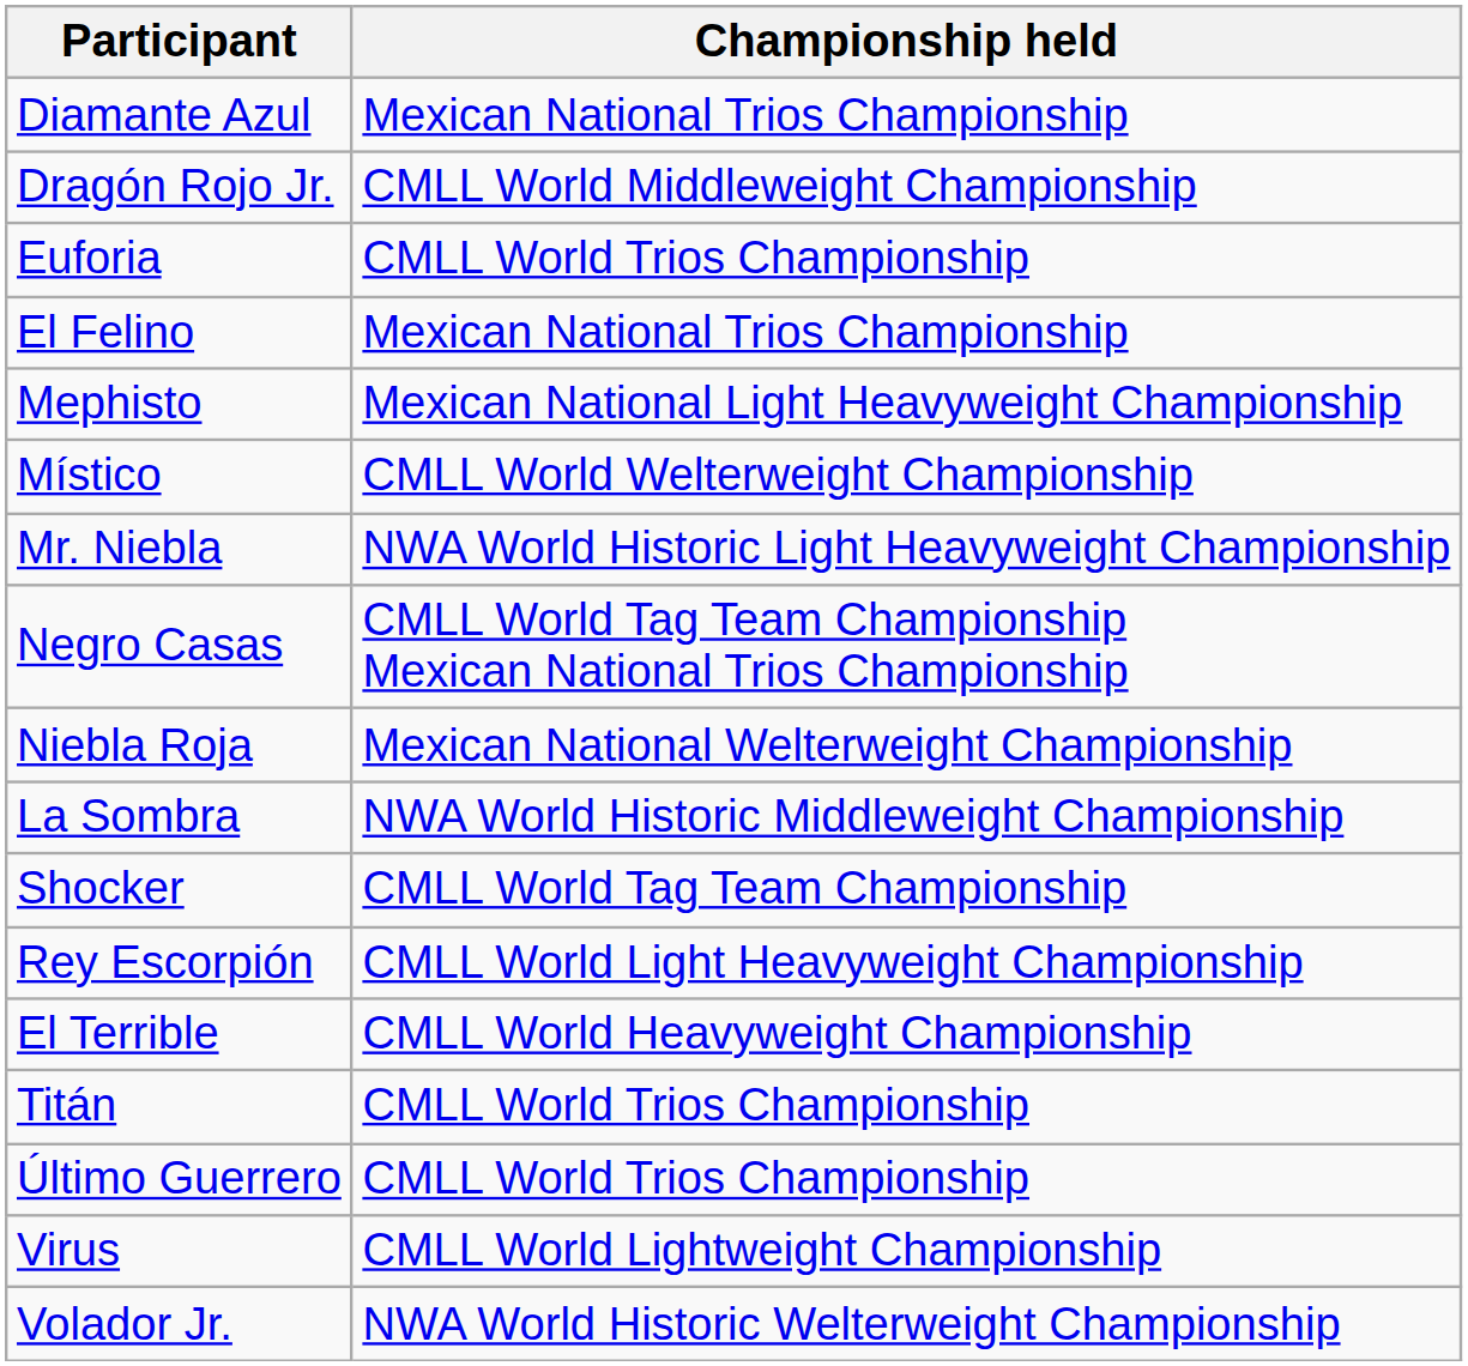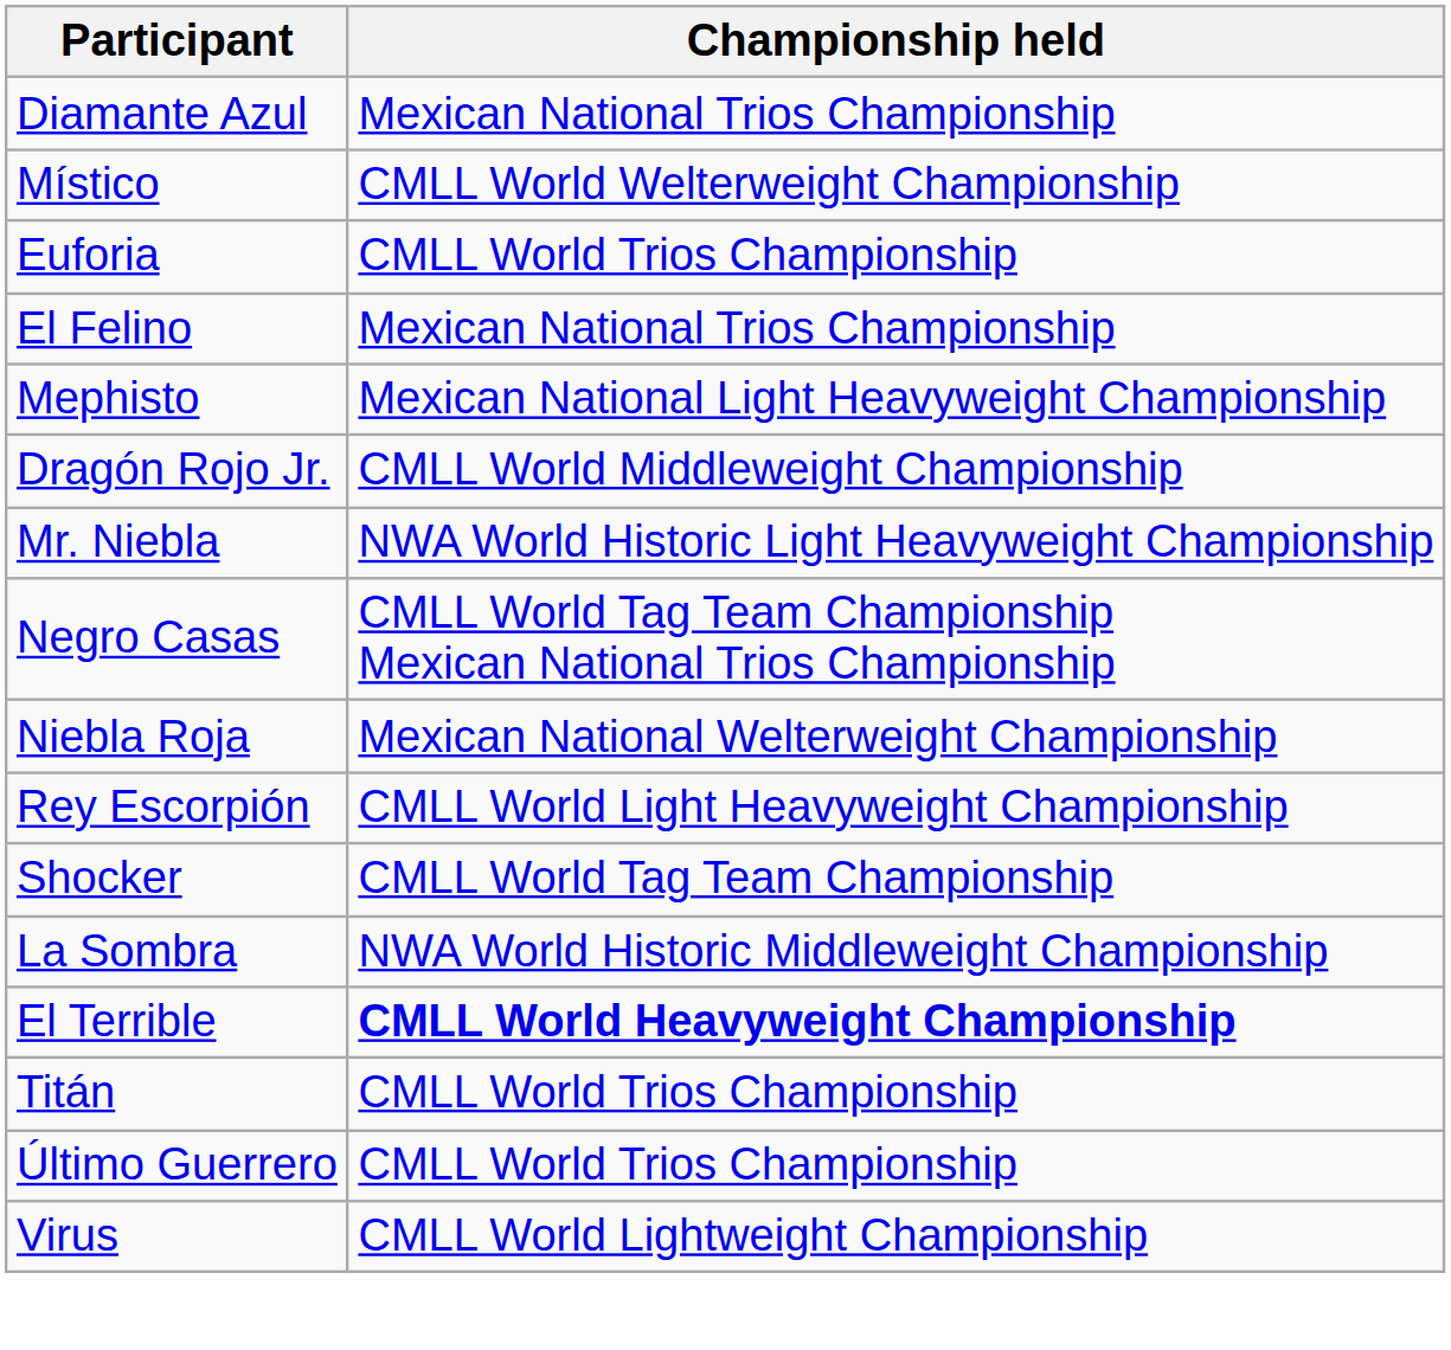 <table class="wikitable sortable">
 <tr>
 <th><strong>Participant</strong></th>
 <th><strong>Championship held</strong></th>
 </tr>
 <tr>
 <td><a href='#'>Diamante Azul</a></td>
 <td><a href='#'>Mexican National Trios Championship</a></td>
 </tr>
 <tr>
-<td><a href='#'>Dragón Rojo Jr.</a></td>
-<td><a href='#'>CMLL World Middleweight Championship</a></td>
+<td><a href='#'>Místico</a></td>
+<td><a href='#'>CMLL World Welterweight Championship</a></td>
 </tr>
 <tr>
 <td><a href='#'>Euforia</a></td>
 <td><a href='#'>CMLL World Trios Championship</a></td>
 </tr>
 <tr>
 <td><a href='#'>El Felino</a></td>
 <td><a href='#'>Mexican National Trios Championship</a></td>
 </tr>
 <tr>
 <td><a href='#'>Mephisto</a></td>
 <td><a href='#'>Mexican National Light Heavyweight Championship</a></td>
 </tr>
 <tr>
-<td><a href='#'>Místico</a></td>
-<td><a href='#'>CMLL World Welterweight Championship</a></td>
+<td><a href='#'>Dragón Rojo Jr.</a></td>
+<td><a href='#'>CMLL World Middleweight Championship</a></td>
 </tr>
 <tr>
 <td><a href='#'>Mr. Niebla</a></td>
 <td><a href='#'>NWA World Historic Light Heavyweight Championship</a></td>
 </tr>
 <tr>
 <td><a href='#'>Negro Casas</a></td>
 <td><a href='#'>CMLL World Tag Team Championship</a><br><a href='#'>Mexican National Trios Championship</a></td>
 </tr>
 <tr>
 <td><a href='#'>Niebla Roja</a></td>
 <td><a href='#'>Mexican National Welterweight Championship</a></td>
 </tr>
 <tr>
-<td><a href='#'>La Sombra</a></td>
-<td><a href='#'>NWA World Historic Middleweight Championship</a></td>
+<td><a href='#'>Rey Escorpión</a></td>
+<td><a href='#'>CMLL World Light Heavyweight Championship</a></td>
 </tr>
 <tr>
 <td><a href='#'>Shocker</a></td>
 <td><a href='#'>CMLL World Tag Team Championship</a></td>
 </tr>
 <tr>
-<td><a href='#'>Rey Escorpión</a></td>
-<td><a href='#'>CMLL World Light Heavyweight Championship</a></td>
+<td><a href='#'>La Sombra</a></td>
+<td><a href='#'>NWA World Historic Middleweight Championship</a></td>
 </tr>
 <tr>
 <td><a href='#'>El Terrible</a></td>
-<td><a href='#'>CMLL World Heavyweight Championship</a></td>
+<td><strong><a href='#'>CMLL World Heavyweight Championship</a></strong></td>
 </tr>
 <tr>
 <td><a href='#'>Titán</a></td>
 <td><a href='#'>CMLL World Trios Championship</a></td>
 </tr>
 <tr>
 <td><a href='#'>Último Guerrero</a></td>
 <td><a href='#'>CMLL World Trios Championship</a></td>
 </tr>
 <tr>
 <td><a href='#'>Virus</a></td>
 <td><a href='#'>CMLL World Lightweight Championship</a></td>
 </tr>
-<tr>
-<td><a href='#'>Volador Jr.</a></td>
-<td><a href='#'>NWA World Historic Welterweight Championship</a></td>
-</tr>
 </table>
